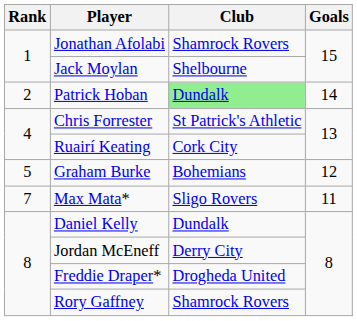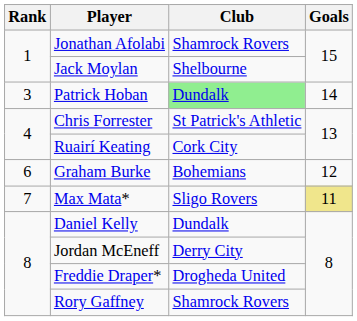 <table class="wikitable" style="text-align:center">
 <tr>
 <th>Rank</th>
 <th>Player</th>
 <th>Club</th>
 <th>Goals</th>
 </tr>
 <tr>
 <td rowspan=2>1</td>
 <td align="left"> <a href='#'>Jonathan Afolabi</a></td>
 <td align="left"><a href='#'>Shamrock Rovers</a></td>
 <td rowspan=2>15</td>
 </tr>
 <tr>
 <td align="left"> <a href='#'>Jack Moylan</a></td>
 <td align="left"><a href='#'>Shelbourne</a></td>
 </tr>
 <tr>
-<td>2</td>
+<td>3</td>
 <td align="left"> <a href='#'>Patrick Hoban</a></td>
 <td align="left" style="background: lightgreen;"><a href='#'>Dundalk</a></td>
 <td>14</td>
 </tr>
 <tr>
 <td rowspan=2>4</td>
 <td align="left"> <a href='#'>Chris Forrester</a></td>
 <td align="left"><a href='#'>St Patrick's Athletic</a></td>
 <td rowspan=2>13</td>
 </tr>
 <tr>
 <td align="left"> <a href='#'>Ruairí Keating</a></td>
 <td align="left"><a href='#'>Cork City</a></td>
 </tr>
 <tr>
-<td>5</td>
+<td>6</td>
 <td align="left"> <a href='#'>Graham Burke</a></td>
 <td align="left"><a href='#'>Bohemians</a></td>
 <td>12</td>
 </tr>
 <tr>
 <td>7</td>
 <td align="left"> <a href='#'>Max Mata</a>*</td>
 <td align="left"><a href='#'>Sligo Rovers</a></td>
-<td>11</td>
+<td style="background: khaki;">11</td>
 </tr>
 <tr>
 <td rowspan=4>8</td>
 <td align="left"> <a href='#'>Daniel Kelly</a></td>
 <td align="left"><a href='#'>Dundalk</a></td>
 <td rowspan=4>8</td>
 </tr>
 <tr>
 <td align="left"> Jordan McEneff</td>
 <td align="left"><a href='#'>Derry City</a></td>
 </tr>
 <tr>
 <td align="left"> <a href='#'>Freddie Draper</a>*</td>
 <td align="left"><a href='#'>Drogheda United</a></td>
 </tr>
 <tr>
 <td align="left"> <a href='#'>Rory Gaffney</a></td>
 <td align="left"><a href='#'>Shamrock Rovers</a></td>
 </tr>
 </table>
